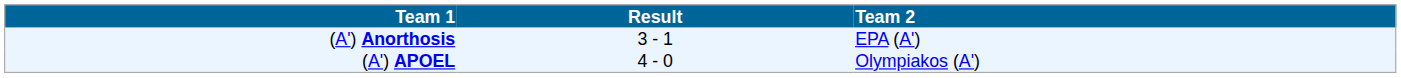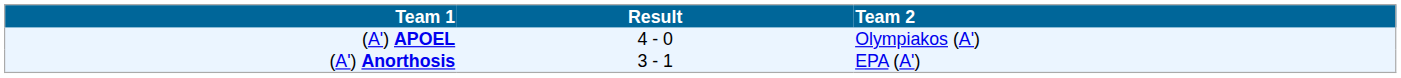 <table cellspacing="0" style="background: #EBF5FF; border: 1px #aaa solid; border-collapse: collapse; font-size: 95%;" width=60%>
 <tr bgcolor=#006699 style="color:white;">
 <th width=25% align="right">Team 1</th>
 <th width=22% align="center">Result</th>
 <th width=30% align="left">Team 2</th>
 </tr>
 <tr>
+<td align=right>(<a href='#'>A'</a>) <strong><a href='#'>APOEL</a></strong></td>
+<td align=center>4 - 0</td>
+<td align=left><a href='#'>Olympiakos</a> (<a href='#'>A'</a>)</td>
+</tr>
+<tr>
 <td align=right>(<a href='#'>A'</a>) <strong><a href='#'>Anorthosis</a></strong></td>
 <td align=center>3 - 1</td>
 <td align=left><a href='#'>EPA</a> (<a href='#'>A'</a>)</td>
 </tr>
 <tr>
-<td align=right>(<a href='#'>A'</a>) <strong><a href='#'>APOEL</a></strong></td>
-<td align=center>4 - 0</td>
-<td align=left><a href='#'>Olympiakos</a> (<a href='#'>A'</a>)</td>
-</tr>
-<tr>
 </tr>
 </table>
